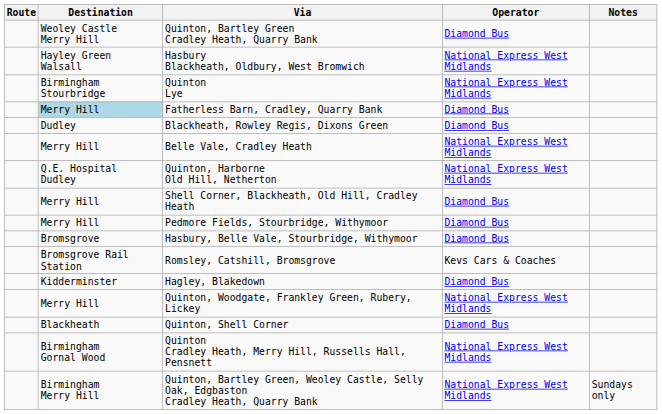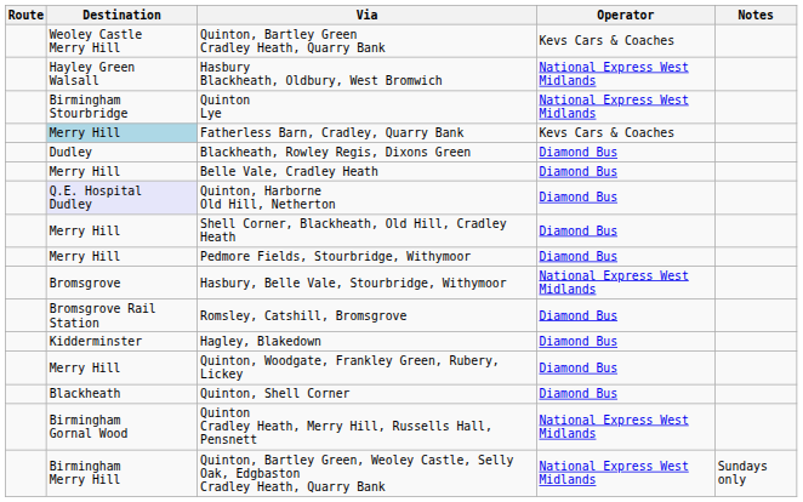 <table class="wikitable sortable">
 <tr>
 <th>Route</th>
 <th>Destination</th>
 <th>Via</th>
 <th>Operator</th>
 <th>Notes</th>
 </tr>
 <tr>
 <td><strong></strong></td>
 <td>Weoley Castle<br>Merry Hill</td>
 <td>Quinton, Bartley Green<br>Cradley Heath, Quarry Bank</td>
-<td><a href='#'>Diamond Bus</a></td>
+<td>Kevs Cars & Coaches</td>
 <td></td>
 </tr>
 <tr>
 <td><strong></strong></td>
 <td>Hayley Green<br>Walsall</td>
 <td>Hasbury<br>Blackheath, Oldbury, West Bromwich</td>
 <td><a href='#'>National Express West Midlands</a></td>
 <td></td>
 </tr>
 <tr>
 <td><strong></strong></td>
 <td>Birmingham<br>Stourbridge</td>
 <td>Quinton<br>Lye</td>
 <td><a href='#'>National Express West Midlands</a></td>
 <td></td>
 </tr>
 <tr>
 <td><strong></strong></td>
 <td style="background: lightblue;">Merry Hill</td>
 <td>Fatherless Barn, Cradley, Quarry Bank</td>
-<td><a href='#'>Diamond Bus</a></td>
+<td>Kevs Cars & Coaches</td>
 <td></td>
 </tr>
 <tr>
 <td><strong></strong></td>
 <td>Dudley</td>
 <td>Blackheath, Rowley Regis, Dixons Green</td>
 <td><a href='#'>Diamond Bus</a></td>
 <td></td>
 </tr>
 <tr>
 <td><strong></strong></td>
 <td>Merry Hill</td>
 <td>Belle Vale, Cradley Heath</td>
-<td><a href='#'>National Express West Midlands</a></td>
+<td><a href='#'>Diamond Bus</a></td>
 <td></td>
 </tr>
 <tr>
 <td><strong></strong></td>
-<td>Q.E. Hospital<br>Dudley</td>
+<td style="background: lavender;">Q.E. Hospital<br>Dudley</td>
 <td>Quinton, Harborne<br>Old Hill, Netherton</td>
-<td><a href='#'>National Express West Midlands</a></td>
+<td><a href='#'>Diamond Bus</a></td>
 <td></td>
 </tr>
 <tr>
 <td><strong></strong></td>
 <td>Merry Hill</td>
 <td>Shell Corner, Blackheath, Old Hill, Cradley Heath</td>
 <td><a href='#'>Diamond Bus</a></td>
 <td></td>
 </tr>
 <tr>
 <td><strong></strong></td>
 <td>Merry Hill</td>
 <td>Pedmore Fields, Stourbridge, Withymoor</td>
 <td><a href='#'>Diamond Bus</a></td>
 <td></td>
 </tr>
 <tr>
 <td><strong></strong></td>
 <td>Bromsgrove</td>
 <td>Hasbury, Belle Vale, Stourbridge, Withymoor</td>
-<td><a href='#'>Diamond Bus</a></td>
+<td><a href='#'>National Express West Midlands</a></td>
 <td></td>
 </tr>
 <tr>
 <td><strong></strong></td>
 <td>Bromsgrove Rail Station</td>
 <td>Romsley, Catshill, Bromsgrove</td>
-<td>Kevs Cars & Coaches</td>
+<td><a href='#'>Diamond Bus</a></td>
 <td></td>
 </tr>
 <tr>
 <td><strong></strong></td>
 <td>Kidderminster</td>
 <td>Hagley, Blakedown</td>
 <td><a href='#'>Diamond Bus</a></td>
 <td></td>
 </tr>
 <tr>
 <td><strong></strong></td>
 <td>Merry Hill</td>
 <td>Quinton, Woodgate, Frankley Green, Rubery, Lickey</td>
-<td><a href='#'>National Express West Midlands</a></td>
+<td><a href='#'>Diamond Bus</a></td>
 <td></td>
 </tr>
 <tr>
 <td><strong></strong></td>
 <td>Blackheath</td>
 <td>Quinton, Shell Corner</td>
 <td><a href='#'>Diamond Bus</a></td>
 <td></td>
 </tr>
 <tr>
 <td><strong></strong></td>
 <td>Birmingham<br>Gornal Wood</td>
 <td>Quinton<br>Cradley Heath, Merry Hill, Russells Hall, Pensnett</td>
 <td><a href='#'>National Express West Midlands</a></td>
 <td></td>
 </tr>
 <tr>
 <td><strong></strong></td>
 <td>Birmingham<br>Merry Hill</td>
 <td>Quinton, Bartley Green, Weoley Castle, Selly Oak, Edgbaston<br>Cradley Heath, Quarry Bank</td>
 <td><a href='#'>National Express West Midlands</a></td>
 <td>Sundays only</td>
 </tr>
 </table>
